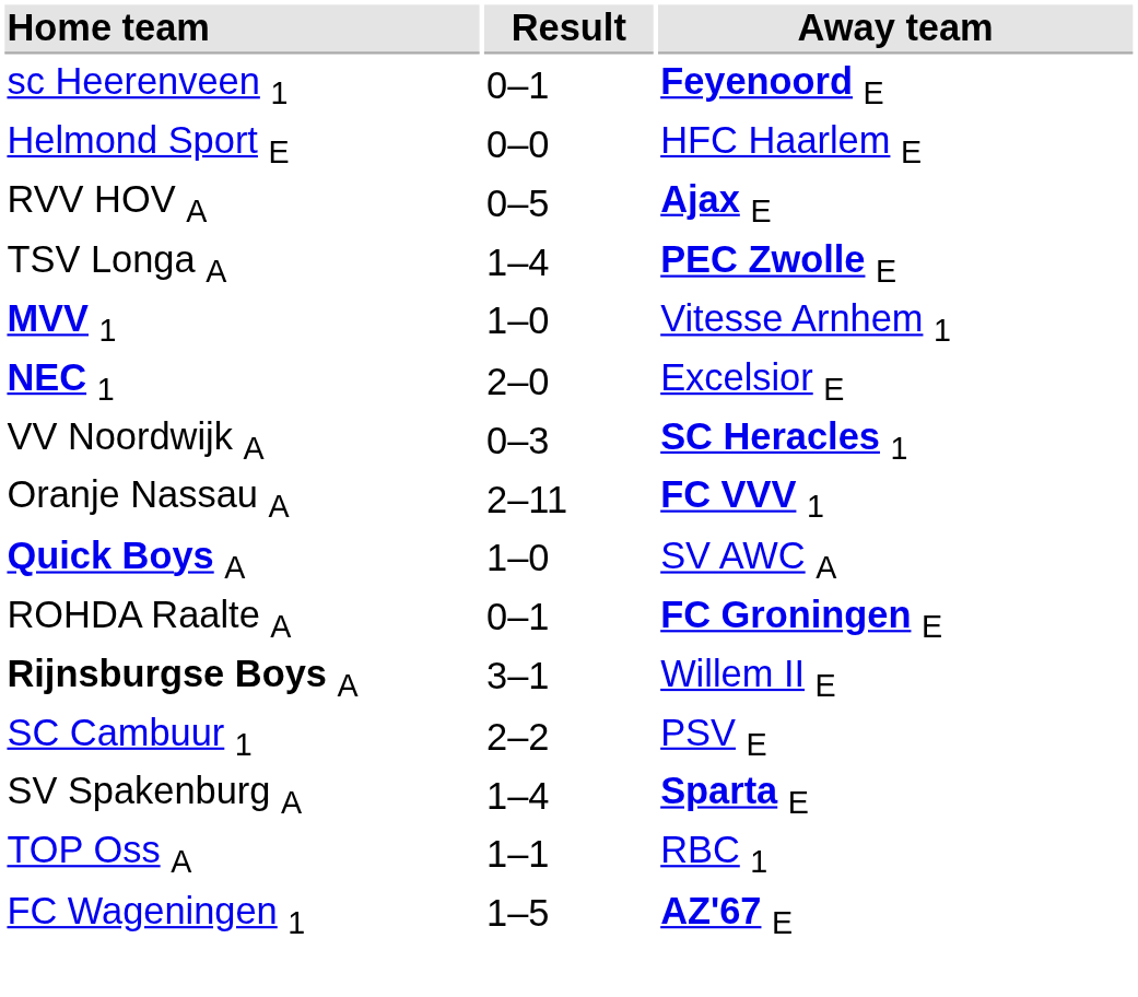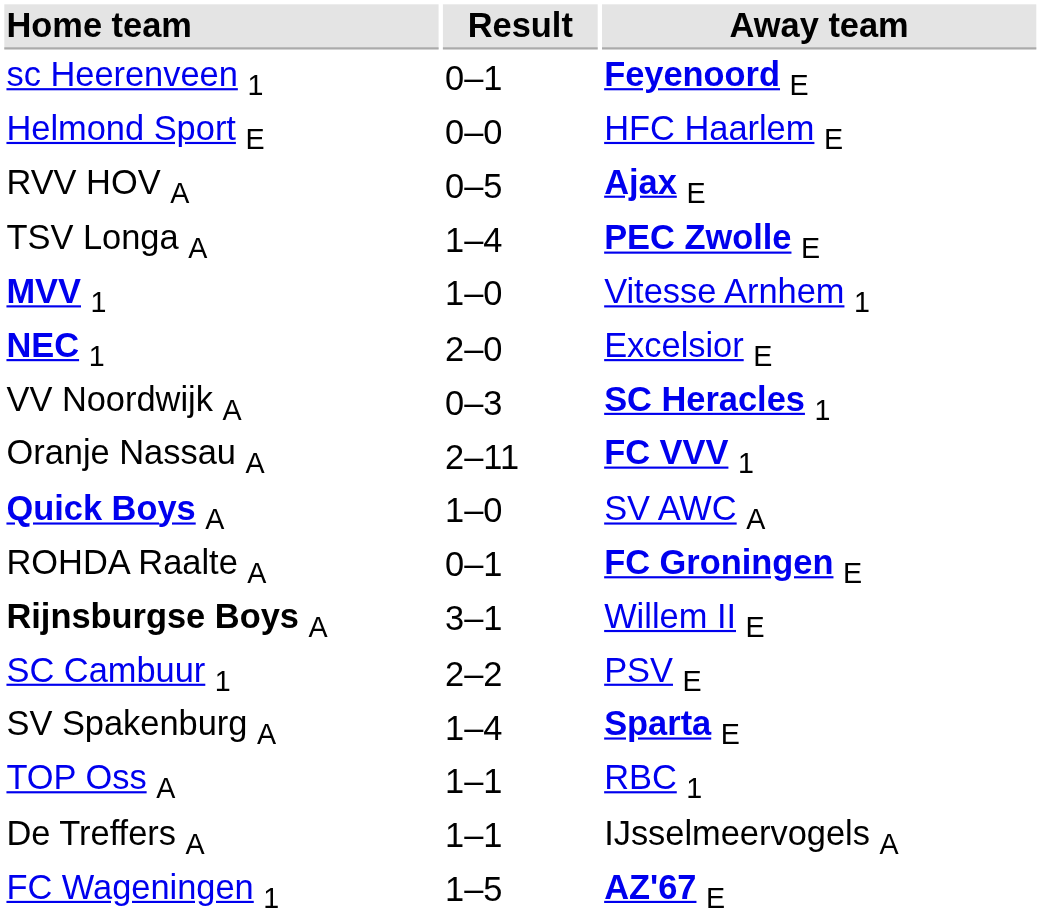 <table style="float:right;">
 <tr bgcolor="#E4E4E4">
 <th style="border-bottom:1px solid #AAAAAA" width="200" align="left">Home team</th>
 <th style="border-bottom:1px solid #AAAAAA" width="70" align="center">Result</th>
 <th style="border-bottom:1px solid #AAAAAA" width="200">Away team</th>
 </tr>
 <tr>
 <td><a href='#'>sc Heerenveen</a> <sub>1</sub></td>
 <td>0–1</td>
 <td><strong><a href='#'>Feyenoord</a></strong> <sub>E</sub></td>
 </tr>
 <tr>
 <td><a href='#'>Helmond Sport</a> <sub>E</sub></td>
 <td>0–0</td>
 <td><a href='#'>HFC Haarlem</a> <sub>E</sub></td>
 </tr>
 <tr>
 <td>RVV HOV <sub>A</sub></td>
 <td>0–5</td>
 <td><strong><a href='#'>Ajax</a></strong> <sub>E</sub></td>
 </tr>
 <tr>
 <td>TSV Longa <sub>A</sub></td>
 <td>1–4</td>
 <td><strong><a href='#'>PEC Zwolle</a></strong> <sub>E</sub></td>
 </tr>
 <tr>
 <td><strong><a href='#'>MVV</a></strong> <sub>1</sub></td>
 <td>1–0</td>
 <td><a href='#'>Vitesse Arnhem</a> <sub>1</sub></td>
 </tr>
 <tr>
 <td><strong><a href='#'>NEC</a></strong> <sub>1</sub></td>
 <td>2–0</td>
 <td><a href='#'>Excelsior</a> <sub>E</sub></td>
 </tr>
 <tr>
 <td>VV Noordwijk <sub>A</sub></td>
 <td>0–3</td>
 <td><strong><a href='#'>SC Heracles</a></strong> <sub>1</sub></td>
 </tr>
 <tr>
 <td>Oranje Nassau <sub>A</sub></td>
 <td>2–11</td>
 <td><strong><a href='#'>FC VVV</a></strong> <sub>1</sub></td>
 </tr>
 <tr>
 <td><strong><a href='#'>Quick Boys</a></strong> <sub>A</sub></td>
 <td>1–0</td>
 <td><a href='#'>SV AWC</a> <sub>A</sub></td>
 </tr>
 <tr>
 <td>ROHDA Raalte <sub>A</sub></td>
 <td>0–1</td>
 <td><strong><a href='#'>FC Groningen</a></strong> <sub>E</sub></td>
 </tr>
 <tr>
 <td><strong>Rijnsburgse Boys</strong> <sub>A</sub></td>
 <td>3–1</td>
 <td><a href='#'>Willem II</a> <sub>E</sub></td>
 </tr>
 <tr>
 <td><a href='#'>SC Cambuur</a> <sub>1</sub></td>
 <td>2–2</td>
 <td><a href='#'>PSV</a> <sub>E</sub></td>
 </tr>
 <tr>
 <td>SV Spakenburg <sub>A</sub></td>
 <td>1–4</td>
 <td><strong><a href='#'>Sparta</a></strong> <sub>E</sub></td>
 </tr>
 <tr>
 <td><a href='#'>TOP Oss</a> <sub>A</sub></td>
 <td>1–1</td>
 <td><a href='#'>RBC</a> <sub>1</sub></td>
 </tr>
 <tr>
+<td>De Treffers <sub>A</sub></td>
+<td>1–1</td>
+<td>IJsselmeervogels <sub>A</sub></td>
+</tr>
+<tr>
 <td><a href='#'>FC Wageningen</a> <sub>1</sub></td>
 <td>1–5</td>
 <td><strong><a href='#'>AZ'67</a></strong> <sub>E</sub></td>
 </tr>
 </table>
